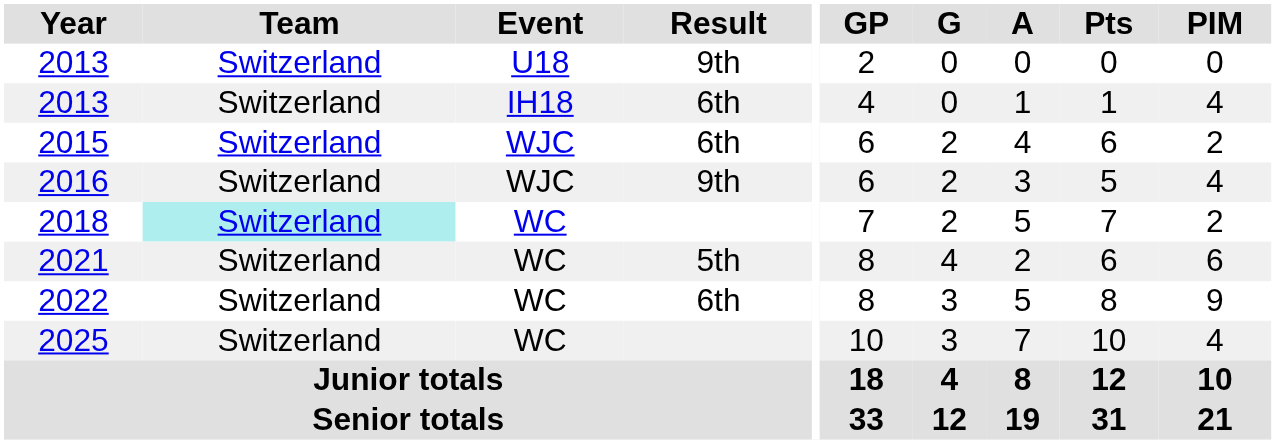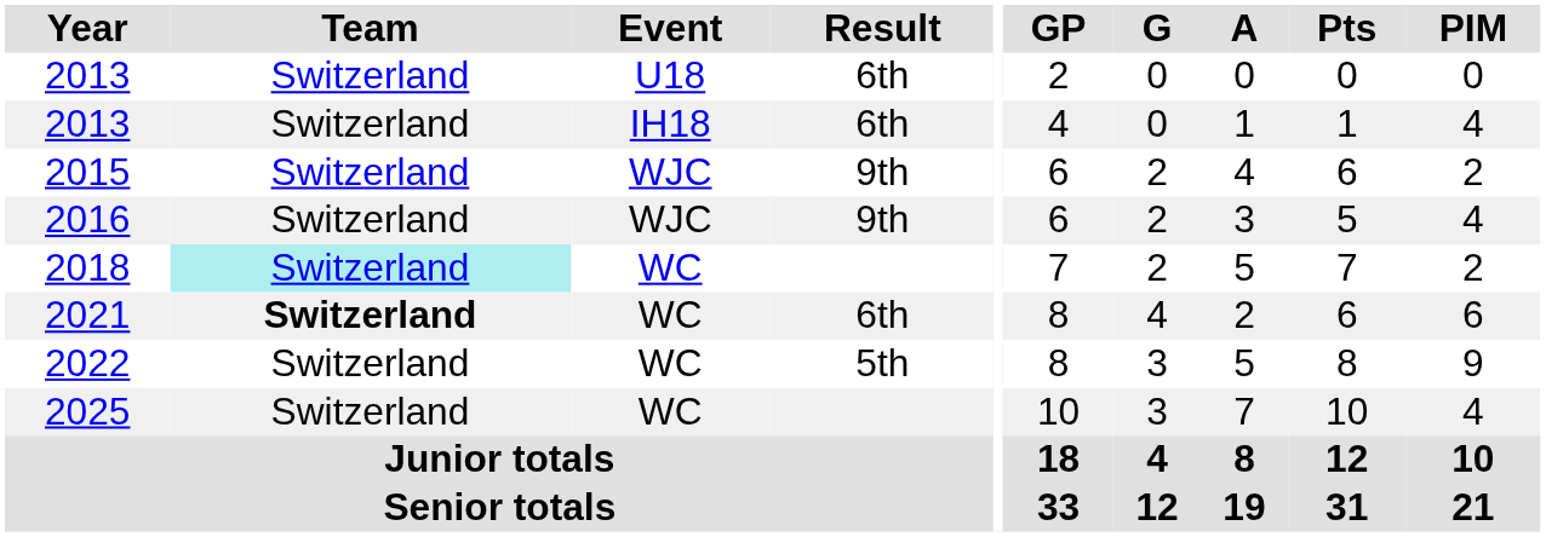 <table border="0" cellpadding="1" cellspacing="0" ID="Table3" style="text-align:center; width:40em;">
 <tr bgcolor="#e0e0e0">
 <th>Year</th>
 <th>Team</th>
 <th>Event</th>
 <th>Result</th>
 <th rowspan="100" bgcolor="#ffffff"></th>
 <th>GP</th>
 <th>G</th>
 <th>A</th>
 <th>Pts</th>
 <th>PIM</th>
 </tr>
 <tr>
 <td><a href='#'>2013</a></td>
 <td><a href='#'>Switzerland</a></td>
 <td><a href='#'>U18</a></td>
-<td>9th</td>
+<td>6th</td>
 <td>2</td>
 <td>0</td>
 <td>0</td>
 <td>0</td>
 <td>0</td>
 </tr>
 <tr bgcolor="#f0f0f0">
 <td><a href='#'>2013</a></td>
 <td>Switzerland</td>
 <td><a href='#'>IH18</a></td>
 <td>6th</td>
 <td>4</td>
 <td>0</td>
 <td>1</td>
 <td>1</td>
 <td>4</td>
 </tr>
 <tr>
 <td><a href='#'>2015</a></td>
 <td><a href='#'>Switzerland</a></td>
 <td><a href='#'>WJC</a></td>
-<td>6th</td>
+<td>9th</td>
 <td>6</td>
 <td>2</td>
 <td>4</td>
 <td>6</td>
 <td>2</td>
 </tr>
 <tr bgcolor="#f0f0f0">
 <td><a href='#'>2016</a></td>
 <td>Switzerland</td>
 <td>WJC</td>
 <td>9th</td>
 <td>6</td>
 <td>2</td>
 <td>3</td>
 <td>5</td>
 <td>4</td>
 </tr>
 <tr>
 <td><a href='#'>2018</a></td>
 <td style="background: paleturquoise;"><a href='#'>Switzerland</a></td>
 <td><a href='#'>WC</a></td>
 <td></td>
 <td>7</td>
 <td>2</td>
 <td>5</td>
 <td>7</td>
 <td>2</td>
 </tr>
 <tr bgcolor="#f0f0f0">
 <td><a href='#'>2021</a></td>
-<td>Switzerland</td>
+<td><strong>Switzerland</strong></td>
 <td>WC</td>
-<td>5th</td>
+<td>6th</td>
 <td>8</td>
 <td>4</td>
 <td>2</td>
 <td>6</td>
 <td>6</td>
 </tr>
 <tr>
 <td><a href='#'>2022</a></td>
 <td>Switzerland</td>
 <td>WC</td>
-<td>6th</td>
+<td>5th</td>
 <td>8</td>
 <td>3</td>
 <td>5</td>
 <td>8</td>
 <td>9</td>
 </tr>
 <tr bgcolor="#f0f0f0">
 <td><a href='#'>2025</a></td>
 <td>Switzerland</td>
 <td>WC</td>
 <td></td>
 <td>10</td>
 <td>3</td>
 <td>7</td>
 <td>10</td>
 <td>4</td>
 </tr>
 <tr bgcolor="#e0e0e0">
 <th colspan="4">Junior totals</th>
 <th>18</th>
 <th>4</th>
 <th>8</th>
 <th>12</th>
 <th>10</th>
 </tr>
 <tr bgcolor="#e0e0e0">
 <th colspan="4">Senior totals</th>
 <th>33</th>
 <th>12</th>
 <th>19</th>
 <th>31</th>
 <th>21</th>
 </tr>
 </table>
